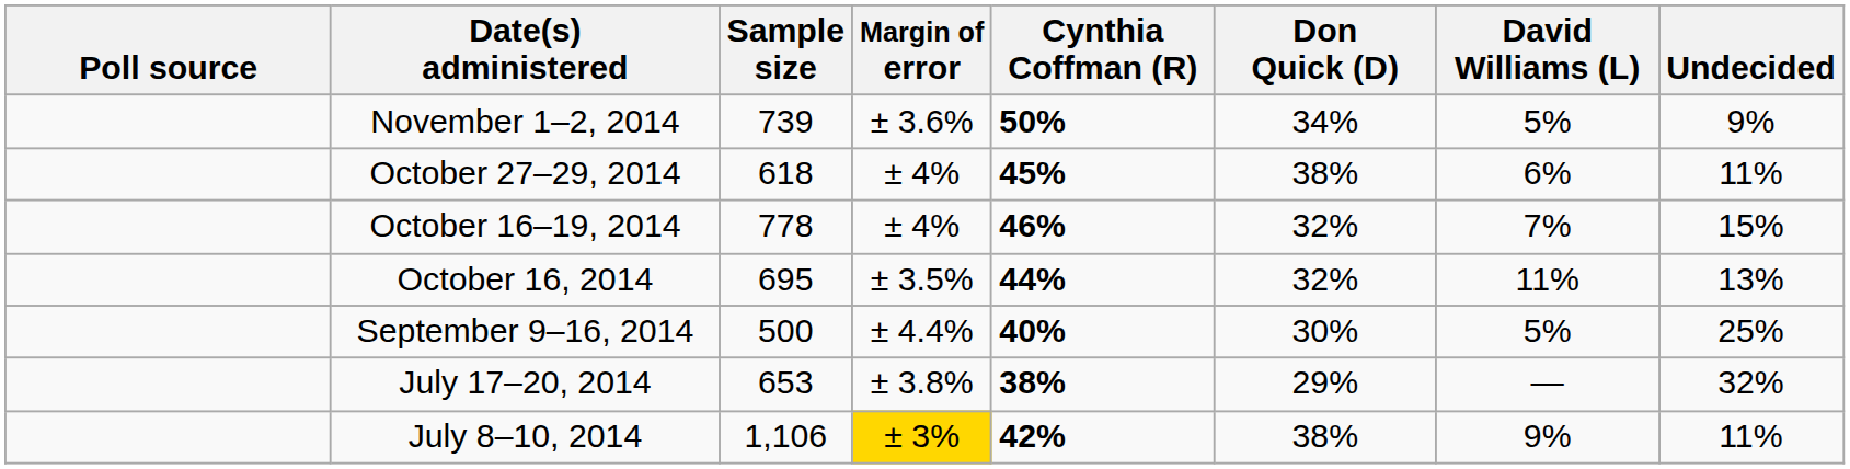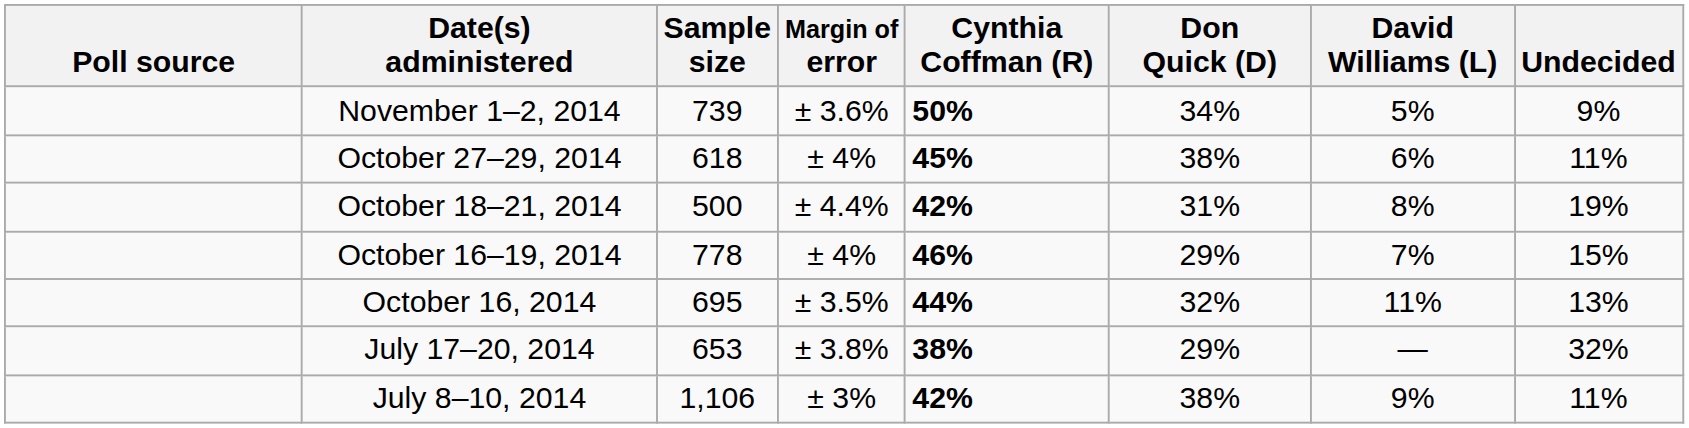 <table class="wikitable">
 <tr valign= bottom>
 <th style="width:150px;">Poll source</th>
 <th style="width:180px;">Date(s)<br>administered</th>
 <th class=small>Sample<br>size</th>
 <th><small>Margin of</small><br>error</th>
 <th style="width:100px;">Cynthia<br>Coffman (R)</th>
 <th style="width:100px;">Don<br>Quick (D)</th>
 <th style="width:100px;">David<br>Williams (L)</th>
 <th style="width:40px;">Undecided</th>
 </tr>
 <tr>
 <td></td>
 <td align=center>November 1–2, 2014</td>
 <td align=center>739</td>
 <td align=center>± 3.6%</td>
 <td><strong>50%</strong></td>
 <td align=center>34%</td>
 <td align=center>5%</td>
 <td align=center>9%</td>
 </tr>
 <tr>
 <td></td>
 <td align=center>October 27–29, 2014</td>
 <td align=center>618</td>
 <td align=center>± 4%</td>
 <td><strong>45%</strong></td>
 <td align=center>38%</td>
 <td align=center>6%</td>
 <td align=center>11%</td>
 </tr>
 <tr>
 <td></td>
+<td align=center>October 18–21, 2014</td>
+<td align=center>500</td>
+<td align=center>± 4.4%</td>
+<td><strong>42%</strong></td>
+<td align=center>31%</td>
+<td align=center>8%</td>
+<td align=center>19%</td>
+</tr>
+<tr>
+<td></td>
 <td align=center>October 16–19, 2014</td>
 <td align=center>778</td>
 <td align=center>± 4%</td>
 <td><strong>46%</strong></td>
-<td align=center>32%</td>
+<td align=center>29%</td>
 <td align=center>7%</td>
 <td align=center>15%</td>
 </tr>
 <tr>
 <td></td>
 <td align=center>October 16, 2014</td>
 <td align=center>695</td>
 <td align=center>± 3.5%</td>
 <td><strong>44%</strong></td>
 <td align=center>32%</td>
 <td align=center>11%</td>
 <td align=center>13%</td>
 </tr>
 <tr>
 <td></td>
-<td align=center>September 9–16, 2014</td>
-<td align=center>500</td>
-<td align=center>± 4.4%</td>
-<td><strong>40%</strong></td>
-<td align=center>30%</td>
-<td align=center>5%</td>
-<td align=center>25%</td>
-</tr>
-<tr>
-<td></td>
 <td align=center>July 17–20, 2014</td>
 <td align=center>653</td>
 <td align=center>± 3.8%</td>
 <td><strong>38%</strong></td>
 <td align=center>29%</td>
 <td align=center>—</td>
 <td align=center>32%</td>
 </tr>
 <tr>
 <td></td>
 <td align=center>July 8–10, 2014</td>
 <td align=center>1,106</td>
-<td align=center style="background: gold;">± 3%</td>
+<td align=center>± 3%</td>
 <td><strong>42%</strong></td>
 <td align=center>38%</td>
 <td align=center>9%</td>
 <td align=center>11%</td>
 </tr>
 </table>
